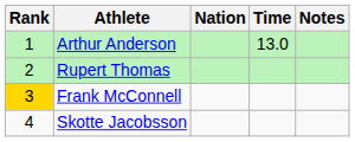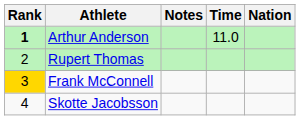 <table class="wikitable sortable" style="text-align:center">
 <tr>
 <th>Rank</th>
 <th>Athlete</th>
+<th>Notes</th>
+<th>Time</th>
 <th>Nation</th>
-<th>Time</th>
-<th>Notes</th>
 </tr>
 <tr style="background:#bbf3bb;">
-<td>1</td>
+<td><strong>1</strong></td>
 <td align=left><a href='#'>Arthur Anderson</a></td>
+<td></td>
+<td>11.0</td>
 <td align=left></td>
-<td>13.0</td>
-<td></td>
 </tr>
 <tr style="background:#bbf3bb;">
 <td>2</td>
 <td align=left><a href='#'>Rupert Thomas</a></td>
-<td align=left></td>
 <td></td>
 <td></td>
+<td align=left></td>
 </tr>
 <tr>
 <td style="background: gold;">3</td>
 <td align=left><a href='#'>Frank McConnell</a></td>
-<td align=left></td>
 <td></td>
 <td></td>
+<td align=left></td>
 </tr>
 <tr>
 <td>4</td>
 <td align=left><a href='#'>Skotte Jacobsson</a></td>
-<td align=left></td>
 <td></td>
 <td></td>
+<td align=left></td>
 </tr>
 </table>
